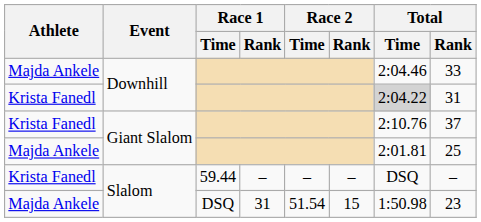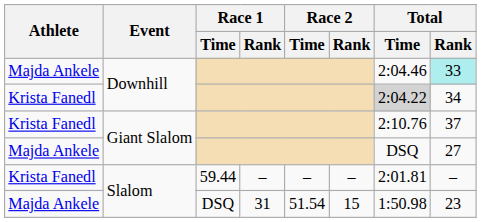 <table class="wikitable" style="font-size:90%">
 <tr>
 <th rowspan="2">Athlete</th>
 <th rowspan="2">Event</th>
 <th colspan="2">Race 1</th>
 <th colspan="2">Race 2</th>
 <th colspan="2">Total</th>
 </tr>
 <tr>
 <th>Time</th>
 <th>Rank</th>
 <th>Time</th>
 <th>Rank</th>
 <th>Time</th>
 <th>Rank</th>
 </tr>
 <tr>
 <td><a href='#'>Majda Ankele</a></td>
 <td rowspan="2">Downhill</td>
 <td colspan="4" bgcolor="wheat"></td>
 <td align="center">2:04.46</td>
-<td align="center">33</td>
+<td align="center" style="background: paleturquoise;">33</td>
 </tr>
 <tr>
 <td><a href='#'>Krista Fanedl</a></td>
 <td colspan="4" bgcolor="wheat"></td>
 <td align="center" style="background: lightgrey;">2:04.22</td>
-<td align="center">31</td>
+<td align="center">34</td>
 </tr>
 <tr>
 <td><a href='#'>Krista Fanedl</a></td>
 <td rowspan="2">Giant Slalom</td>
 <td colspan="4" bgcolor="wheat"></td>
 <td align="center">2:10.76</td>
 <td align="center">37</td>
 </tr>
 <tr>
 <td><a href='#'>Majda Ankele</a></td>
 <td colspan="4" bgcolor="wheat"></td>
-<td align="center">2:01.81</td>
-<td align="center">25</td>
+<td align="center">DSQ</td>
+<td align="center">27</td>
 </tr>
 <tr>
 <td><a href='#'>Krista Fanedl</a></td>
 <td rowspan="2">Slalom</td>
 <td align="center">59.44</td>
 <td align="center">–</td>
 <td align="center">–</td>
 <td align="center">–</td>
-<td align="center">DSQ</td>
+<td align="center">2:01.81</td>
 <td align="center">–</td>
 </tr>
 <tr>
 <td><a href='#'>Majda Ankele</a></td>
 <td align="center">DSQ</td>
 <td align="center">31</td>
 <td align="center">51.54</td>
 <td align="center">15</td>
 <td align="center">1:50.98</td>
 <td align="center">23</td>
 </tr>
 </table>
